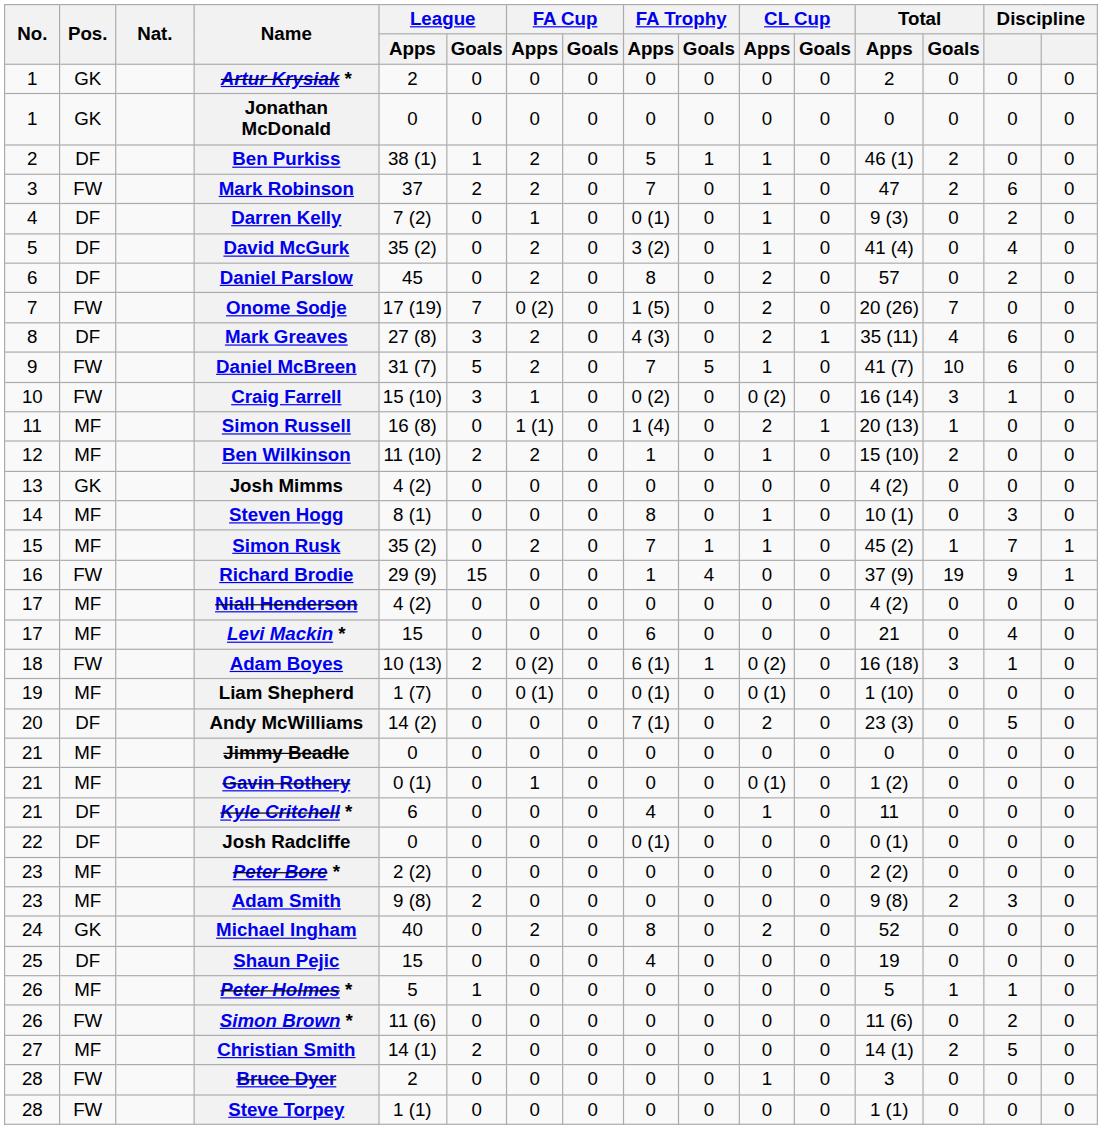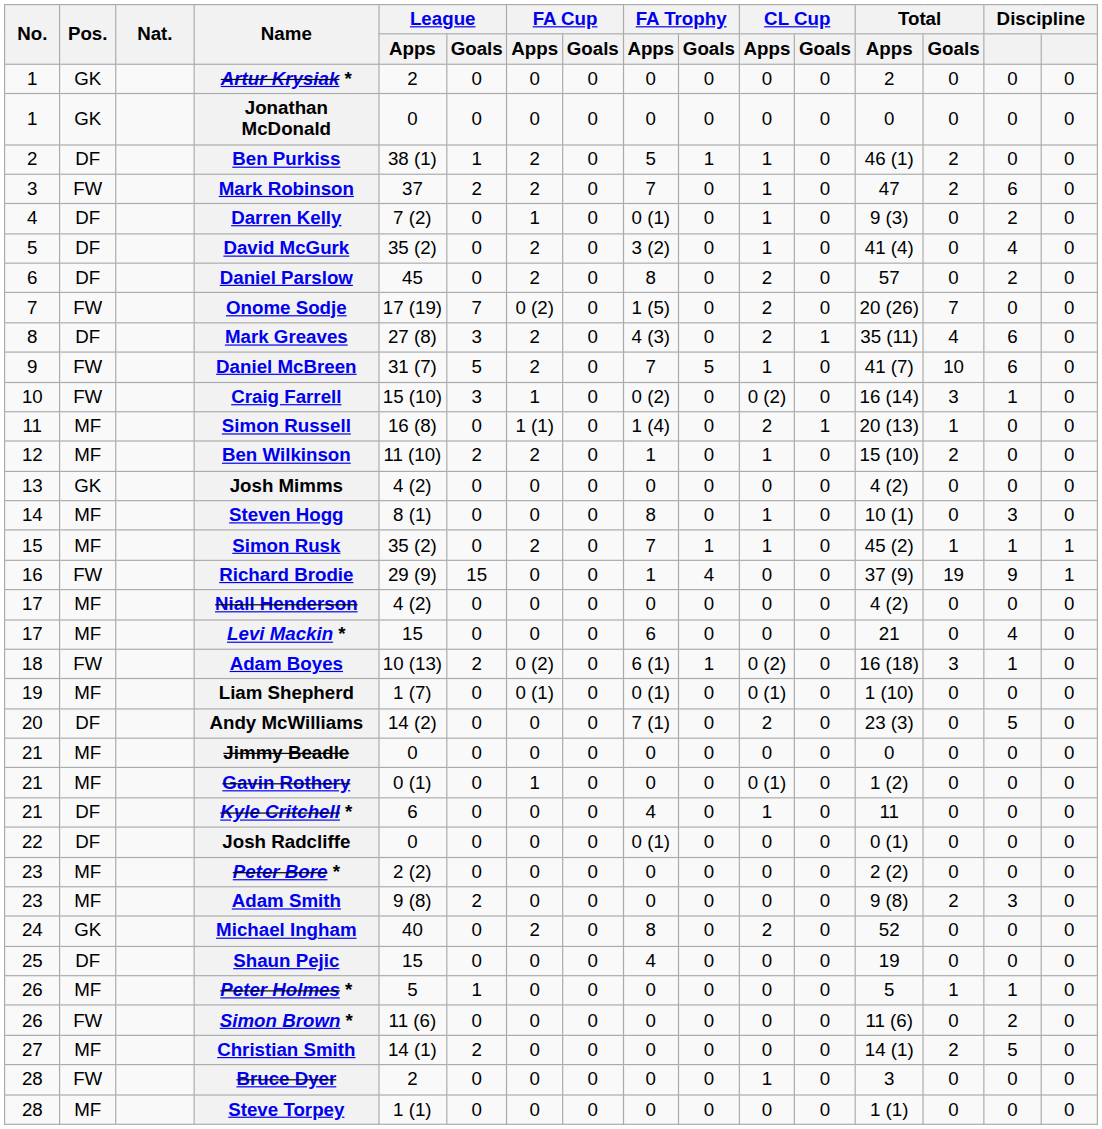 <table class="wikitable plainrowheaders" style="text-align:center">
 <tr>
 <th rowspan=2 width=40>No.</th>
 <th rowspan=2 width=40>Pos.</th>
 <th rowspan=2 width=60>Nat.</th>
 <th rowspan=2 width=150 scope=col>Name</th>
 <th colspan=2 width=90><a href='#'>League</a></th>
 <th colspan=2 width=90><a href='#'>FA Cup</a></th>
 <th colspan=2 width=90><a href='#'>FA Trophy</a></th>
 <th colspan=2 width=90><a href='#'>CL Cup</a></th>
 <th colspan=2 width=90>Total</th>
 <th colspan=2 width=90>Discipline</th>
 </tr>
 <tr>
 <th scope=col>Apps</th>
 <th scope=col>Goals</th>
 <th scope=col>Apps</th>
 <th scope=col>Goals</th>
 <th scope=col>Apps</th>
 <th scope=col>Goals</th>
 <th scope=col>Apps</th>
 <th scope=col>Goals</th>
 <th scope=col>Apps</th>
 <th scope=col>Goals</th>
 <th scope=col></th>
 <th scope=col></th>
 </tr>
 <tr>
 <td>1</td>
 <td>GK</td>
 <td align=left></td>
 <th scope=row><s><em><a href='#'>Artur Krysiak</a></em></s> * </th>
 <td>2</td>
 <td>0</td>
 <td>0</td>
 <td>0</td>
 <td>0</td>
 <td>0</td>
 <td>0</td>
 <td>0</td>
 <td>2</td>
 <td>0</td>
 <td>0</td>
 <td>0</td>
 </tr>
 <tr>
 <td>1</td>
 <td>GK</td>
 <td align=left></td>
 <th scope=row>Jonathan McDonald</th>
 <td>0</td>
 <td>0</td>
 <td>0</td>
 <td>0</td>
 <td>0</td>
 <td>0</td>
 <td>0</td>
 <td>0</td>
 <td>0</td>
 <td>0</td>
 <td>0</td>
 <td>0</td>
 </tr>
 <tr>
 <td>2</td>
 <td>DF</td>
 <td align=left></td>
 <th scope=row><a href='#'>Ben Purkiss</a></th>
 <td>38 (1)</td>
 <td>1</td>
 <td>2</td>
 <td>0</td>
 <td>5</td>
 <td>1</td>
 <td>1</td>
 <td>0</td>
 <td>46 (1)</td>
 <td>2</td>
 <td>0</td>
 <td>0</td>
 </tr>
 <tr>
 <td>3</td>
 <td>FW</td>
 <td align=left></td>
 <th scope=row><a href='#'>Mark Robinson</a></th>
 <td>37</td>
 <td>2</td>
 <td>2</td>
 <td>0</td>
 <td>7</td>
 <td>0</td>
 <td>1</td>
 <td>0</td>
 <td>47</td>
 <td>2</td>
 <td>6</td>
 <td>0</td>
 </tr>
 <tr>
 <td>4</td>
 <td>DF</td>
 <td align=left></td>
 <th scope=row><a href='#'>Darren Kelly</a></th>
 <td>7 (2)</td>
 <td>0</td>
 <td>1</td>
 <td>0</td>
 <td>0 (1)</td>
 <td>0</td>
 <td>1</td>
 <td>0</td>
 <td>9 (3)</td>
 <td>0</td>
 <td>2</td>
 <td>0</td>
 </tr>
 <tr>
 <td>5</td>
 <td>DF</td>
 <td align=left></td>
 <th scope=row><a href='#'>David McGurk</a></th>
 <td>35 (2)</td>
 <td>0</td>
 <td>2</td>
 <td>0</td>
 <td>3 (2)</td>
 <td>0</td>
 <td>1</td>
 <td>0</td>
 <td>41 (4)</td>
 <td>0</td>
 <td>4</td>
 <td>0</td>
 </tr>
 <tr>
 <td>6</td>
 <td>DF</td>
 <td align=left></td>
 <th scope=row><a href='#'>Daniel Parslow</a></th>
 <td>45</td>
 <td>0</td>
 <td>2</td>
 <td>0</td>
 <td>8</td>
 <td>0</td>
 <td>2</td>
 <td>0</td>
 <td>57</td>
 <td>0</td>
 <td>2</td>
 <td>0</td>
 </tr>
 <tr>
 <td>7</td>
 <td>FW</td>
 <td align=left></td>
 <th scope=row><a href='#'>Onome Sodje</a></th>
 <td>17 (19)</td>
 <td>7</td>
 <td>0 (2)</td>
 <td>0</td>
 <td>1 (5)</td>
 <td>0</td>
 <td>2</td>
 <td>0</td>
 <td>20 (26)</td>
 <td>7</td>
 <td>0</td>
 <td>0</td>
 </tr>
 <tr>
 <td>8</td>
 <td>DF</td>
 <td align=left></td>
 <th scope=row><a href='#'>Mark Greaves</a></th>
 <td>27 (8)</td>
 <td>3</td>
 <td>2</td>
 <td>0</td>
 <td>4 (3)</td>
 <td>0</td>
 <td>2</td>
 <td>1</td>
 <td>35 (11)</td>
 <td>4</td>
 <td>6</td>
 <td>0</td>
 </tr>
 <tr>
 <td>9</td>
 <td>FW</td>
 <td align=left></td>
 <th scope=row><a href='#'>Daniel McBreen</a></th>
 <td>31 (7)</td>
 <td>5</td>
 <td>2</td>
 <td>0</td>
 <td>7</td>
 <td>5</td>
 <td>1</td>
 <td>0</td>
 <td>41 (7)</td>
 <td>10</td>
 <td>6</td>
 <td>0</td>
 </tr>
 <tr>
 <td>10</td>
 <td>FW</td>
 <td align=left></td>
 <th scope=row><a href='#'>Craig Farrell</a></th>
 <td>15 (10)</td>
 <td>3</td>
 <td>1</td>
 <td>0</td>
 <td>0 (2)</td>
 <td>0</td>
 <td>0 (2)</td>
 <td>0</td>
 <td>16 (14)</td>
 <td>3</td>
 <td>1</td>
 <td>0</td>
 </tr>
 <tr>
 <td>11</td>
 <td>MF</td>
 <td align=left></td>
 <th scope=row><a href='#'>Simon Russell</a></th>
 <td>16 (8)</td>
 <td>0</td>
 <td>1 (1)</td>
 <td>0</td>
 <td>1 (4)</td>
 <td>0</td>
 <td>2</td>
 <td>1</td>
 <td>20 (13)</td>
 <td>1</td>
 <td>0</td>
 <td>0</td>
 </tr>
 <tr>
 <td>12</td>
 <td>MF</td>
 <td align=left></td>
 <th scope=row><a href='#'>Ben Wilkinson</a></th>
 <td>11 (10)</td>
 <td>2</td>
 <td>2</td>
 <td>0</td>
 <td>1</td>
 <td>0</td>
 <td>1</td>
 <td>0</td>
 <td>15 (10)</td>
 <td>2</td>
 <td>0</td>
 <td>0</td>
 </tr>
 <tr>
 <td>13</td>
 <td>GK</td>
 <td align=left></td>
 <th scope=row>Josh Mimms</th>
 <td>4 (2)</td>
 <td>0</td>
 <td>0</td>
 <td>0</td>
 <td>0</td>
 <td>0</td>
 <td>0</td>
 <td>0</td>
 <td>4 (2)</td>
 <td>0</td>
 <td>0</td>
 <td>0</td>
 </tr>
 <tr>
 <td>14</td>
 <td>MF</td>
 <td align=left></td>
 <th scope=row><a href='#'>Steven Hogg</a></th>
 <td>8 (1)</td>
 <td>0</td>
 <td>0</td>
 <td>0</td>
 <td>8</td>
 <td>0</td>
 <td>1</td>
 <td>0</td>
 <td>10 (1)</td>
 <td>0</td>
 <td>3</td>
 <td>0</td>
 </tr>
 <tr>
 <td>15</td>
 <td>MF</td>
 <td align=left></td>
 <th scope=row><a href='#'>Simon Rusk</a></th>
 <td>35 (2)</td>
 <td>0</td>
 <td>2</td>
 <td>0</td>
 <td>7</td>
 <td>1</td>
 <td>1</td>
 <td>0</td>
 <td>45 (2)</td>
 <td>1</td>
-<td>7</td>
+<td>1</td>
 <td>1</td>
 </tr>
 <tr>
 <td>16</td>
 <td>FW</td>
 <td align=left></td>
 <th scope=row><a href='#'>Richard Brodie</a></th>
 <td>29 (9)</td>
 <td>15</td>
 <td>0</td>
 <td>0</td>
 <td>1</td>
 <td>4</td>
 <td>0</td>
 <td>0</td>
 <td>37 (9)</td>
 <td>19</td>
 <td>9</td>
 <td>1</td>
 </tr>
 <tr>
 <td>17</td>
 <td>MF</td>
 <td align=left></td>
 <th scope=row><s><a href='#'>Niall Henderson</a></s> </th>
 <td>4 (2)</td>
 <td>0</td>
 <td>0</td>
 <td>0</td>
 <td>0</td>
 <td>0</td>
 <td>0</td>
 <td>0</td>
 <td>4 (2)</td>
 <td>0</td>
 <td>0</td>
 <td>0</td>
 </tr>
 <tr>
 <td>17</td>
 <td>MF</td>
 <td align=left></td>
 <th scope=row><em><a href='#'>Levi Mackin</a></em> *</th>
 <td>15</td>
 <td>0</td>
 <td>0</td>
 <td>0</td>
 <td>6</td>
 <td>0</td>
 <td>0</td>
 <td>0</td>
 <td>21</td>
 <td>0</td>
 <td>4</td>
 <td>0</td>
 </tr>
 <tr>
 <td>18</td>
 <td>FW</td>
 <td align=left></td>
 <th scope=row><a href='#'>Adam Boyes</a></th>
 <td>10 (13)</td>
 <td>2</td>
 <td>0 (2)</td>
 <td>0</td>
 <td>6 (1)</td>
 <td>1</td>
 <td>0 (2)</td>
 <td>0</td>
 <td>16 (18)</td>
 <td>3</td>
 <td>1</td>
 <td>0</td>
 </tr>
 <tr>
 <td>19</td>
 <td>MF</td>
 <td align=left></td>
 <th scope=row>Liam Shepherd</th>
 <td>1 (7)</td>
 <td>0</td>
 <td>0 (1)</td>
 <td>0</td>
 <td>0 (1)</td>
 <td>0</td>
 <td>0 (1)</td>
 <td>0</td>
 <td>1 (10)</td>
 <td>0</td>
 <td>0</td>
 <td>0</td>
 </tr>
 <tr>
 <td>20</td>
 <td>DF</td>
 <td align=left></td>
 <th scope=row>Andy McWilliams</th>
 <td>14 (2)</td>
 <td>0</td>
 <td>0</td>
 <td>0</td>
 <td>7 (1)</td>
 <td>0</td>
 <td>2</td>
 <td>0</td>
 <td>23 (3)</td>
 <td>0</td>
 <td>5</td>
 <td>0</td>
 </tr>
 <tr>
 <td>21</td>
 <td>MF</td>
 <td align=left></td>
 <th scope=row><s>Jimmy Beadle</s> </th>
 <td>0</td>
 <td>0</td>
 <td>0</td>
 <td>0</td>
 <td>0</td>
 <td>0</td>
 <td>0</td>
 <td>0</td>
 <td>0</td>
 <td>0</td>
 <td>0</td>
 <td>0</td>
 </tr>
 <tr>
 <td>21</td>
 <td>MF</td>
 <td align=left></td>
 <th scope=row><s><a href='#'>Gavin Rothery</a></s> </th>
 <td>0 (1)</td>
 <td>0</td>
 <td>1</td>
 <td>0</td>
 <td>0</td>
 <td>0</td>
 <td>0 (1)</td>
 <td>0</td>
 <td>1 (2)</td>
 <td>0</td>
 <td>0</td>
 <td>0</td>
 </tr>
 <tr>
 <td>21</td>
 <td>DF</td>
 <td align=left></td>
 <th scope=row><s><em><a href='#'>Kyle Critchell</a></em></s> * </th>
 <td>6</td>
 <td>0</td>
 <td>0</td>
 <td>0</td>
 <td>4</td>
 <td>0</td>
 <td>1</td>
 <td>0</td>
 <td>11</td>
 <td>0</td>
 <td>0</td>
 <td>0</td>
 </tr>
 <tr>
 <td>22</td>
 <td>DF</td>
 <td align=left></td>
 <th scope=row>Josh Radcliffe</th>
 <td>0</td>
 <td>0</td>
 <td>0</td>
 <td>0</td>
 <td>0 (1)</td>
 <td>0</td>
 <td>0</td>
 <td>0</td>
 <td>0 (1)</td>
 <td>0</td>
 <td>0</td>
 <td>0</td>
 </tr>
 <tr>
 <td>23</td>
 <td>MF</td>
 <td align=left></td>
 <th scope=row><s><em><a href='#'>Peter Bore</a></em></s> * </th>
 <td>2 (2)</td>
 <td>0</td>
 <td>0</td>
 <td>0</td>
 <td>0</td>
 <td>0</td>
 <td>0</td>
 <td>0</td>
 <td>2 (2)</td>
 <td>0</td>
 <td>0</td>
 <td>0</td>
 </tr>
 <tr>
 <td>23</td>
 <td>MF</td>
 <td align=left></td>
 <th scope=row><a href='#'>Adam Smith</a></th>
 <td>9 (8)</td>
 <td>2</td>
 <td>0</td>
 <td>0</td>
 <td>0</td>
 <td>0</td>
 <td>0</td>
 <td>0</td>
 <td>9 (8)</td>
 <td>2</td>
 <td>3</td>
 <td>0</td>
 </tr>
 <tr>
 <td>24</td>
 <td>GK</td>
 <td align=left></td>
 <th scope=row><a href='#'>Michael Ingham</a></th>
 <td>40</td>
 <td>0</td>
 <td>2</td>
 <td>0</td>
 <td>8</td>
 <td>0</td>
 <td>2</td>
 <td>0</td>
 <td>52</td>
 <td>0</td>
 <td>0</td>
 <td>0</td>
 </tr>
 <tr>
 <td>25</td>
 <td>DF</td>
 <td align=left></td>
 <th scope=row><a href='#'>Shaun Pejic</a></th>
 <td>15</td>
 <td>0</td>
 <td>0</td>
 <td>0</td>
 <td>4</td>
 <td>0</td>
 <td>0</td>
 <td>0</td>
 <td>19</td>
 <td>0</td>
 <td>0</td>
 <td>0</td>
 </tr>
 <tr>
 <td>26</td>
 <td>MF</td>
 <td align=left></td>
 <th scope=row><s><em><a href='#'>Peter Holmes</a></em></s> * </th>
 <td>5</td>
 <td>1</td>
 <td>0</td>
 <td>0</td>
 <td>0</td>
 <td>0</td>
 <td>0</td>
 <td>0</td>
 <td>5</td>
 <td>1</td>
 <td>1</td>
 <td>0</td>
 </tr>
 <tr>
 <td>26</td>
 <td>FW</td>
 <td align=left></td>
 <th scope=row><em><a href='#'>Simon Brown</a></em> *</th>
 <td>11 (6)</td>
 <td>0</td>
 <td>0</td>
 <td>0</td>
 <td>0</td>
 <td>0</td>
 <td>0</td>
 <td>0</td>
 <td>11 (6)</td>
 <td>0</td>
 <td>2</td>
 <td>0</td>
 </tr>
 <tr>
 <td>27</td>
 <td>MF</td>
 <td align=left></td>
 <th scope=row><a href='#'>Christian Smith</a></th>
 <td>14 (1)</td>
 <td>2</td>
 <td>0</td>
 <td>0</td>
 <td>0</td>
 <td>0</td>
 <td>0</td>
 <td>0</td>
 <td>14 (1)</td>
 <td>2</td>
 <td>5</td>
 <td>0</td>
 </tr>
 <tr>
 <td>28</td>
 <td>FW</td>
 <td align=left></td>
 <th scope=row><s><a href='#'>Bruce Dyer</a></s> </th>
 <td>2</td>
 <td>0</td>
 <td>0</td>
 <td>0</td>
 <td>0</td>
 <td>0</td>
 <td>1</td>
 <td>0</td>
 <td>3</td>
 <td>0</td>
 <td>0</td>
 <td>0</td>
 </tr>
 <tr>
 <td>28</td>
-<td>FW</td>
+<td>MF</td>
 <td align=left></td>
 <th scope=row><a href='#'>Steve Torpey</a></th>
 <td>1 (1)</td>
 <td>0</td>
 <td>0</td>
 <td>0</td>
 <td>0</td>
 <td>0</td>
 <td>0</td>
 <td>0</td>
 <td>1 (1)</td>
 <td>0</td>
 <td>0</td>
 <td>0</td>
 </tr>
 </table>
